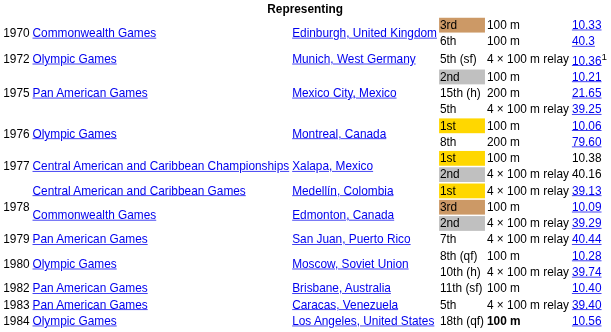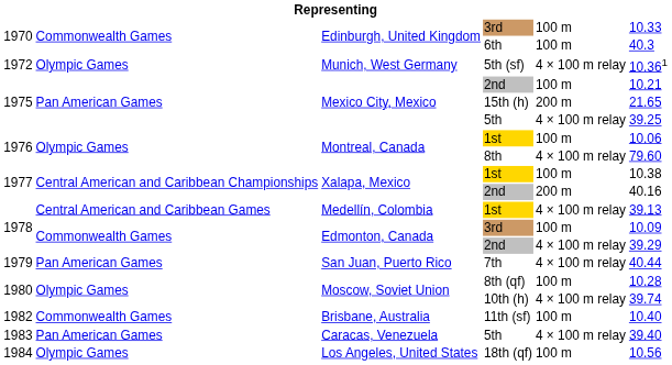 <table>
 <tr>
 <th colspan="6">Representing </th>
 </tr>
 <tr>
 <td rowspan=2>1970</td>
 <td rowspan=2><a href='#'>Commonwealth Games</a></td>
 <td rowspan=2><a href='#'>Edinburgh, United Kingdom</a></td>
 <td bgcolor=cc9966>3rd</td>
 <td>100 m</td>
 <td><a href='#'>10.33</a></td>
 </tr>
 <tr>
 <td>6th</td>
 <td>100 m</td>
 <td><a href='#'>40.3</a></td>
 </tr>
 <tr>
 <td>1972</td>
 <td><a href='#'>Olympic Games</a></td>
 <td><a href='#'>Munich, West Germany</a></td>
 <td>5th (sf)</td>
 <td>4 × 100 m relay</td>
 <td><a href='#'>10.36</a><sup>1</sup></td>
 </tr>
 <tr>
 <td rowspan=3>1975</td>
 <td rowspan=3><a href='#'>Pan American Games</a></td>
 <td rowspan=3><a href='#'>Mexico City, Mexico</a></td>
 <td bgcolor=silver>2nd</td>
 <td>100 m</td>
 <td><a href='#'>10.21</a></td>
 </tr>
 <tr>
 <td>15th (h)</td>
 <td>200 m</td>
 <td><a href='#'>21.65</a></td>
 </tr>
 <tr>
 <td>5th</td>
 <td>4 × 100 m relay</td>
 <td><a href='#'>39.25</a></td>
 </tr>
 <tr>
 <td rowspan=2>1976</td>
 <td rowspan=2><a href='#'>Olympic Games</a></td>
 <td rowspan=2><a href='#'>Montreal, Canada</a></td>
 <td bgcolor=gold>1st</td>
 <td>100 m</td>
 <td><a href='#'>10.06</a></td>
 </tr>
 <tr>
 <td>8th</td>
-<td>200 m</td>
+<td>4 × 100 m relay</td>
 <td><a href='#'>79.60</a></td>
 </tr>
 <tr>
 <td rowspan=2>1977</td>
 <td rowspan=2><a href='#'>Central American and Caribbean Championships</a></td>
 <td rowspan=2><a href='#'>Xalapa, Mexico</a></td>
 <td bgcolor=gold>1st</td>
 <td>100 m</td>
 <td>10.38</td>
 </tr>
 <tr>
 <td bgcolor=silver>2nd</td>
-<td>4 × 100 m relay</td>
+<td>200 m</td>
 <td>40.16</td>
 </tr>
 <tr>
 <td rowspan=3>1978</td>
 <td><a href='#'>Central American and Caribbean Games</a></td>
 <td><a href='#'>Medellín, Colombia</a></td>
 <td bgcolor=gold>1st</td>
 <td>4 × 100 m relay</td>
 <td><a href='#'>39.13</a></td>
 </tr>
 <tr>
 <td rowspan=2><a href='#'>Commonwealth Games</a></td>
 <td rowspan=2><a href='#'>Edmonton, Canada</a></td>
 <td bgcolor=cc9966>3rd</td>
 <td>100 m</td>
 <td><a href='#'>10.09</a></td>
 </tr>
 <tr>
 <td bgcolor=silver>2nd</td>
 <td>4 × 100 m relay</td>
 <td><a href='#'>39.29</a></td>
 </tr>
 <tr>
 <td>1979</td>
 <td><a href='#'>Pan American Games</a></td>
 <td><a href='#'>San Juan, Puerto Rico</a></td>
 <td>7th</td>
 <td>4 × 100 m relay</td>
 <td><a href='#'>40.44</a></td>
 </tr>
 <tr>
 <td rowspan=2>1980</td>
 <td rowspan=2><a href='#'>Olympic Games</a></td>
 <td rowspan=2><a href='#'>Moscow, Soviet Union</a></td>
 <td>8th (qf)</td>
 <td>100 m</td>
 <td><a href='#'>10.28</a></td>
 </tr>
 <tr>
 <td>10th (h)</td>
 <td>4 × 100 m relay</td>
 <td><a href='#'>39.74</a></td>
 </tr>
 <tr>
 <td>1982</td>
-<td><a href='#'>Pan American Games</a></td>
+<td><a href='#'>Commonwealth Games</a></td>
 <td><a href='#'>Brisbane, Australia</a></td>
 <td>11th (sf)</td>
 <td>100 m</td>
 <td><a href='#'>10.40</a></td>
 </tr>
 <tr>
 <td>1983</td>
 <td><a href='#'>Pan American Games</a></td>
 <td><a href='#'>Caracas, Venezuela</a></td>
 <td>5th</td>
 <td>4 × 100 m relay</td>
 <td><a href='#'>39.40</a></td>
 </tr>
 <tr>
 <td>1984</td>
 <td><a href='#'>Olympic Games</a></td>
 <td><a href='#'>Los Angeles, United States</a></td>
 <td>18th (qf)</td>
-<td><strong>100 m</strong></td>
+<td>100 m</td>
 <td><a href='#'>10.56</a></td>
 </tr>
 </table>
